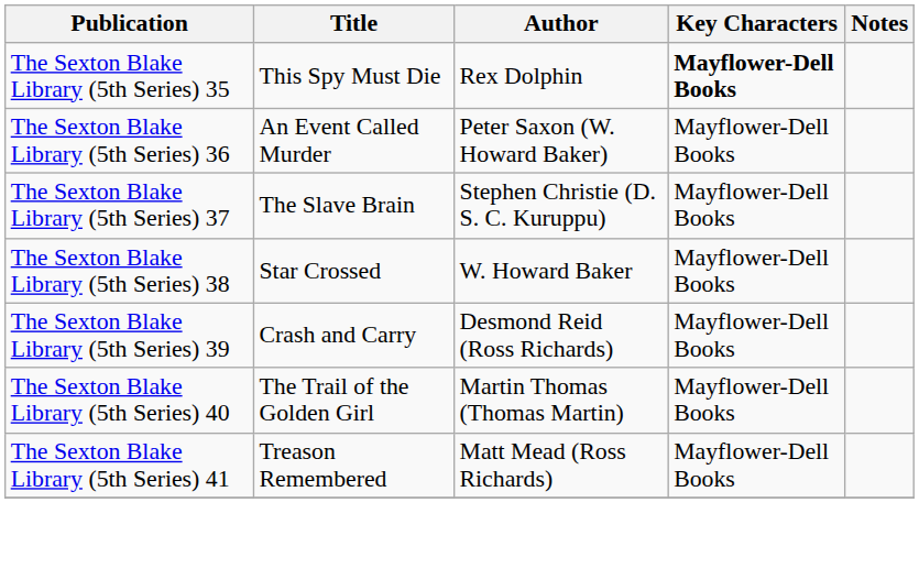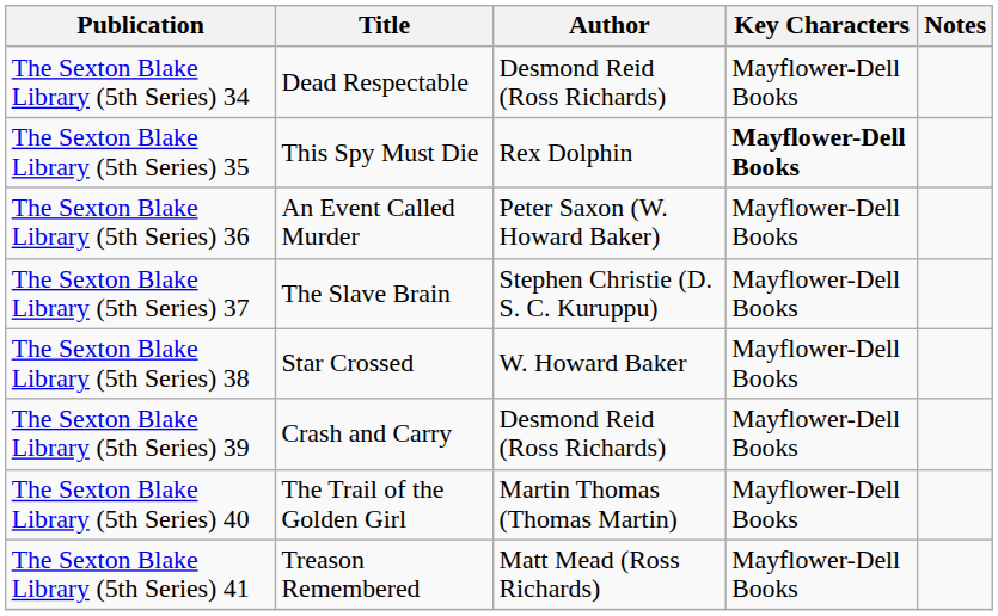 <table class="wikitable">
 <tr>
 <th>Publication</th>
 <th>Title</th>
 <th>Author</th>
 <th>Key Characters</th>
 <th>Notes</th>
+</tr>
+<tr>
+<td><a href='#'>The Sexton Blake Library</a> (5th Series) 34</td>
+<td>Dead Respectable</td>
+<td>Desmond Reid (Ross Richards)</td>
+<td>Mayflower-Dell Books</td>
+<td></td>
 </tr>
 <tr>
 <td><a href='#'>The Sexton Blake Library</a> (5th Series) 35</td>
 <td>This Spy Must Die</td>
 <td>Rex Dolphin</td>
 <td><strong>Mayflower-Dell Books</strong></td>
 <td></td>
 </tr>
 <tr>
 <td><a href='#'>The Sexton Blake Library</a> (5th Series) 36</td>
 <td>An Event Called Murder</td>
 <td>Peter Saxon (W. Howard Baker)</td>
 <td>Mayflower-Dell Books</td>
 <td></td>
 </tr>
 <tr>
 <td><a href='#'>The Sexton Blake Library</a> (5th Series) 37</td>
 <td>The Slave Brain</td>
 <td>Stephen Christie (D. S. C. Kuruppu)</td>
 <td>Mayflower-Dell Books</td>
 <td></td>
 </tr>
 <tr>
 <td><a href='#'>The Sexton Blake Library</a> (5th Series) 38</td>
 <td>Star Crossed</td>
 <td>W. Howard Baker</td>
 <td>Mayflower-Dell Books</td>
 <td></td>
 </tr>
 <tr>
 <td><a href='#'>The Sexton Blake Library</a> (5th Series) 39</td>
 <td>Crash and Carry</td>
 <td>Desmond Reid (Ross Richards)</td>
 <td>Mayflower-Dell Books</td>
 <td></td>
 </tr>
 <tr>
 <td><a href='#'>The Sexton Blake Library</a> (5th Series) 40</td>
 <td>The Trail of the Golden Girl</td>
 <td>Martin Thomas (Thomas Martin)</td>
 <td>Mayflower-Dell Books</td>
 <td></td>
 </tr>
 <tr>
 <td><a href='#'>The Sexton Blake Library</a> (5th Series) 41</td>
 <td>Treason Remembered</td>
 <td>Matt Mead (Ross Richards)</td>
 <td>Mayflower-Dell Books</td>
 <td></td>
 </tr>
 <tr>
 </tr>
 </table>
